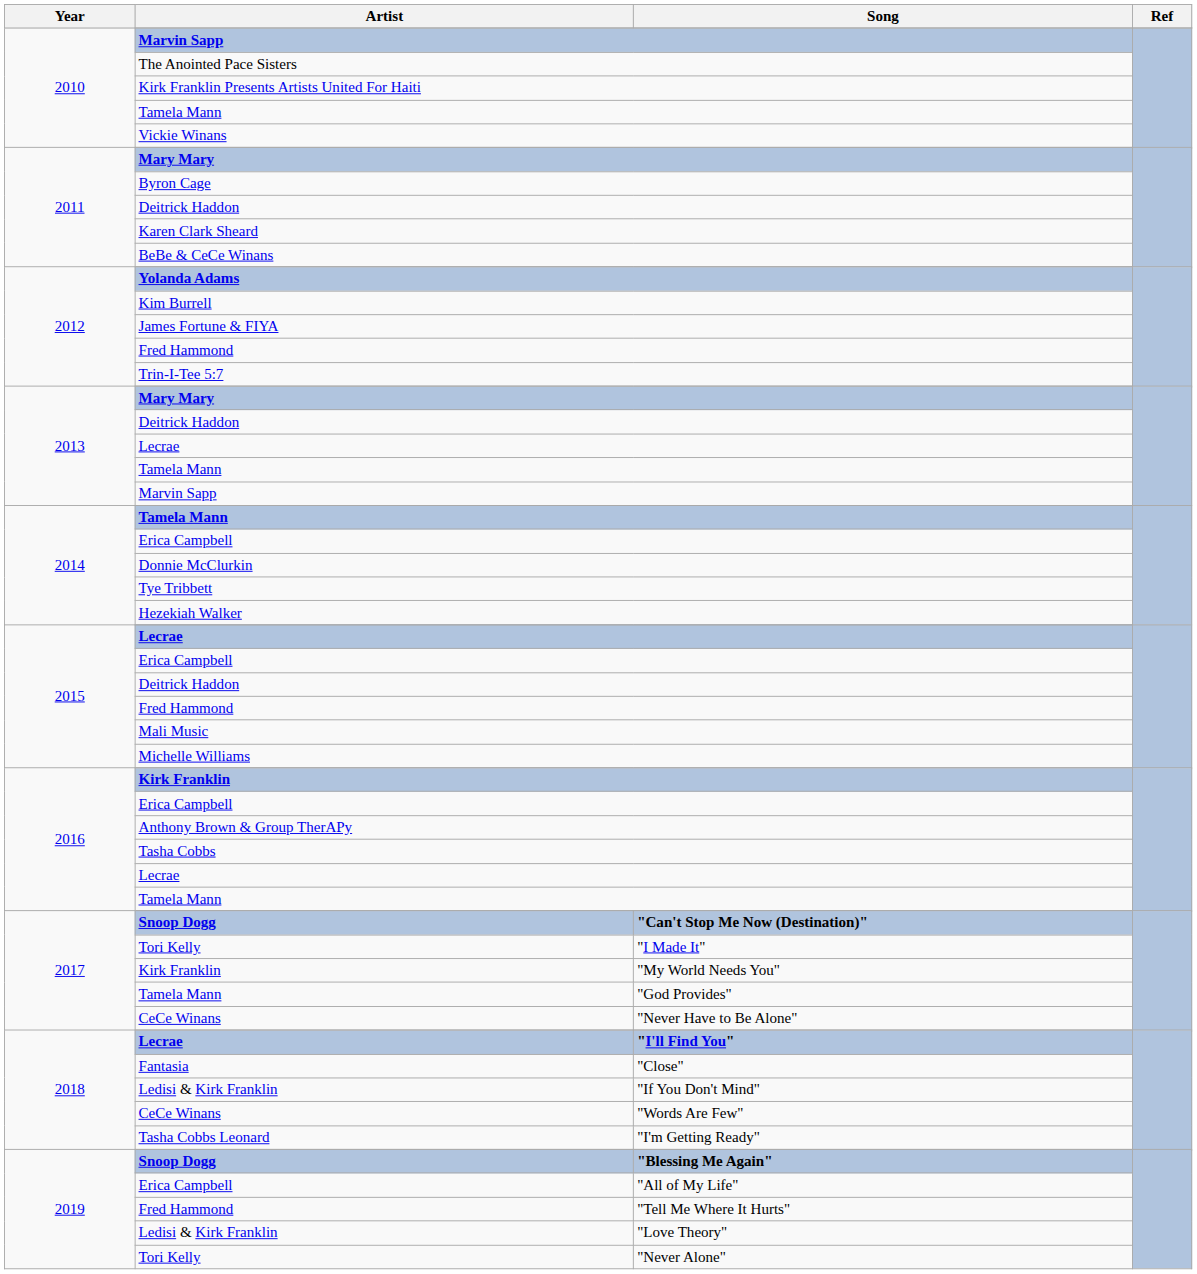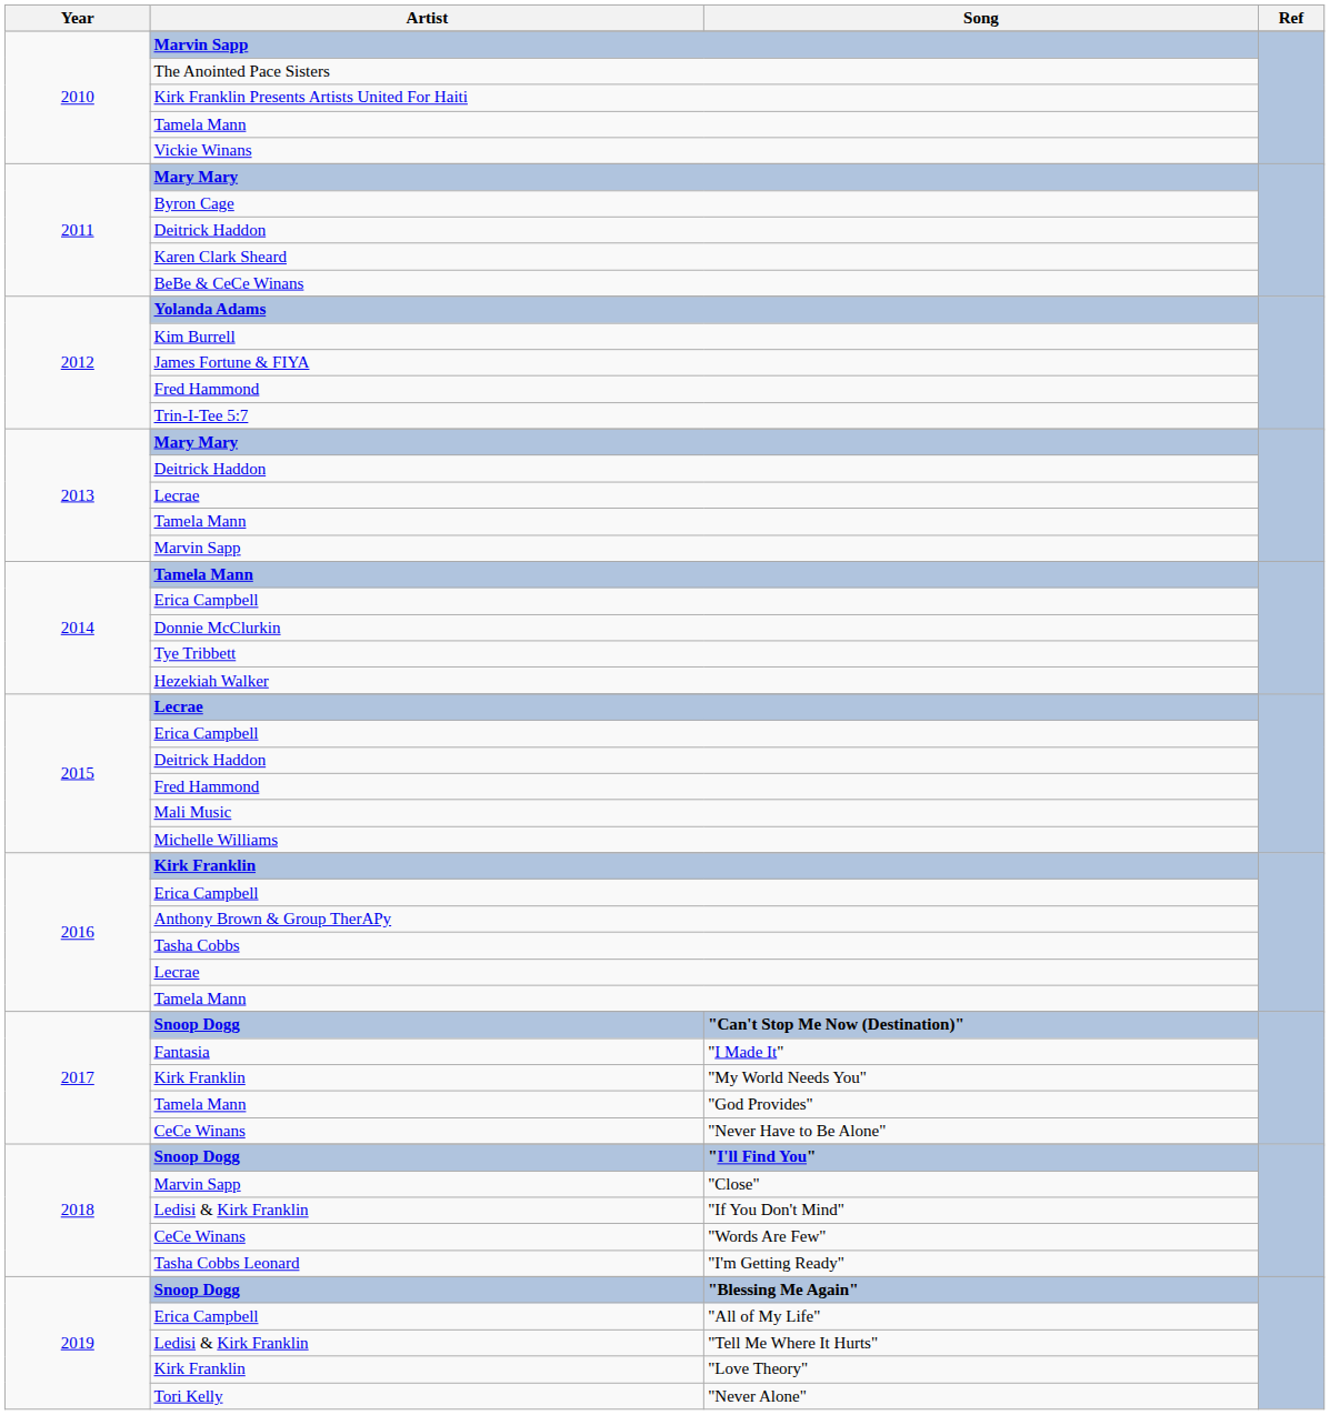 <table class="wikitable" style="width:100%;">
 <tr style="background:#bebebe;">
 <th style="width:11%;">Year</th>
 <th style="width:42%;">Artist</th>
 <th style="width:42%;">Song</th>
 <th style="width:5%;">Ref</th>
 </tr>
 <tr>
 <td rowspan="6" align="center"><a href='#'>2010</a></td>
 </tr>
 <tr style="background:#B0C4DE">
 <td colspan="2"><strong><a href='#'>Marvin Sapp</a></strong></td>
 <td rowspan="6" align="center"></td>
 </tr>
 <tr>
 <td colspan="2">The Anointed Pace Sisters</td>
 </tr>
 <tr>
 <td colspan="2"><a href='#'>Kirk Franklin Presents Artists United For Haiti</a></td>
 </tr>
 <tr>
 <td colspan="2"><a href='#'>Tamela Mann</a></td>
 </tr>
 <tr>
 <td colspan="2"><a href='#'>Vickie Winans</a></td>
 </tr>
 <tr>
 <td rowspan="6" align="center"><a href='#'>2011</a></td>
 </tr>
 <tr style="background:#B0C4DE">
 <td colspan="2"><strong><a href='#'>Mary Mary</a></strong></td>
 <td rowspan="6" align="center"></td>
 </tr>
 <tr>
 <td colspan="2"><a href='#'>Byron Cage</a></td>
 </tr>
 <tr>
 <td colspan="2"><a href='#'>Deitrick Haddon</a></td>
 </tr>
 <tr>
 <td colspan="2"><a href='#'>Karen Clark Sheard</a></td>
 </tr>
 <tr>
 <td colspan="2"><a href='#'>BeBe & CeCe Winans</a></td>
 </tr>
 <tr>
 <td rowspan="6" align="center"><a href='#'>2012</a></td>
 </tr>
 <tr style="background:#B0C4DE">
 <td colspan="2"><strong><a href='#'>Yolanda Adams</a></strong></td>
 <td rowspan="6" align="center"></td>
 </tr>
 <tr>
 <td colspan="2"><a href='#'>Kim Burrell</a></td>
 </tr>
 <tr>
 <td colspan="2"><a href='#'>James Fortune & FIYA</a></td>
 </tr>
 <tr>
 <td colspan="2"><a href='#'>Fred Hammond</a></td>
 </tr>
 <tr>
 <td colspan="2"><a href='#'>Trin-I-Tee 5:7</a></td>
 </tr>
 <tr>
 <td rowspan="6" align="center"><a href='#'>2013</a></td>
 </tr>
 <tr style="background:#B0C4DE">
 <td colspan="2"><strong><a href='#'>Mary Mary</a></strong></td>
 <td rowspan="6" align="center"></td>
 </tr>
 <tr>
 <td colspan="2"><a href='#'>Deitrick Haddon</a></td>
 </tr>
 <tr>
 <td colspan="2"><a href='#'>Lecrae</a></td>
 </tr>
 <tr>
 <td colspan="2"><a href='#'>Tamela Mann</a></td>
 </tr>
 <tr>
 <td colspan="2"><a href='#'>Marvin Sapp</a></td>
 </tr>
 <tr>
 <td rowspan="6" align="center"><a href='#'>2014</a></td>
 </tr>
 <tr style="background:#B0C4DE">
 <td colspan="2"><strong><a href='#'>Tamela Mann</a></strong></td>
 <td rowspan="6" align="center"></td>
 </tr>
 <tr>
 <td colspan="2"><a href='#'>Erica Campbell</a></td>
 </tr>
 <tr>
 <td colspan="2"><a href='#'>Donnie McClurkin</a></td>
 </tr>
 <tr>
 <td colspan="2"><a href='#'>Tye Tribbett</a></td>
 </tr>
 <tr>
 <td colspan="2"><a href='#'>Hezekiah Walker</a></td>
 </tr>
 <tr>
 <td rowspan="7" align="center"><a href='#'>2015</a></td>
 </tr>
 <tr style="background:#B0C4DE">
 <td colspan="2"><strong><a href='#'>Lecrae</a></strong></td>
 <td rowspan="7" align="center"></td>
 </tr>
 <tr>
 <td colspan="2"><a href='#'>Erica Campbell</a></td>
 </tr>
 <tr>
 <td colspan="2"><a href='#'>Deitrick Haddon</a></td>
 </tr>
 <tr>
 <td colspan="2"><a href='#'>Fred Hammond</a></td>
 </tr>
 <tr>
 <td colspan="2"><a href='#'>Mali Music</a></td>
 </tr>
 <tr>
 <td colspan="2"><a href='#'>Michelle Williams</a></td>
 </tr>
 <tr>
 <td rowspan="7" align="center"><a href='#'>2016</a></td>
 </tr>
 <tr style="background:#B0C4DE">
 <td colspan="2"><strong><a href='#'>Kirk Franklin</a></strong></td>
 <td rowspan="7" align="center"></td>
 </tr>
 <tr>
 <td colspan="2"><a href='#'>Erica Campbell</a></td>
 </tr>
 <tr>
 <td colspan="2"><a href='#'>Anthony Brown & Group TherAPy</a></td>
 </tr>
 <tr>
 <td colspan="2"><a href='#'>Tasha Cobbs</a></td>
 </tr>
 <tr>
 <td colspan="2"><a href='#'>Lecrae</a></td>
 </tr>
 <tr>
 <td colspan="2"><a href='#'>Tamela Mann</a></td>
 </tr>
 <tr>
 <td rowspan="6" align="center"><a href='#'>2017</a></td>
 </tr>
 <tr style="background:#B0C4DE">
 <td><strong><a href='#'>Snoop Dogg</a> </strong></td>
 <td><strong>"Can't Stop Me Now (Destination)"</strong></td>
 <td rowspan="6" align="center"></td>
 </tr>
 <tr>
-<td><a href='#'>Tori Kelly</a> </td>
+<td><a href='#'>Fantasia</a> </td>
 <td>"<a href='#'>I Made It</a>"</td>
 </tr>
 <tr>
 <td><a href='#'>Kirk Franklin</a> </td>
 <td>"My World Needs You"</td>
 </tr>
 <tr>
 <td><a href='#'>Tamela Mann</a></td>
 <td>"God Provides"</td>
 </tr>
 <tr>
 <td><a href='#'>CeCe Winans</a></td>
 <td>"Never Have to Be Alone"</td>
 </tr>
 <tr>
 <td rowspan="6" align="center"><a href='#'>2018</a></td>
 </tr>
 <tr style="background:#B0C4DE">
-<td><strong><a href='#'>Lecrae</a> </strong></td>
+<td><strong><a href='#'>Snoop Dogg</a> </strong></td>
 <td><strong>"<a href='#'>I'll Find You</a>"</strong></td>
 <td rowspan="6" align="center"></td>
 </tr>
 <tr>
-<td><a href='#'>Fantasia</a> </td>
+<td><a href='#'>Marvin Sapp</a></td>
 <td>"Close"</td>
 </tr>
 <tr>
 <td><a href='#'>Ledisi</a> & <a href='#'>Kirk Franklin</a></td>
 <td>"If You Don't Mind"</td>
 </tr>
 <tr>
 <td><a href='#'>CeCe Winans</a></td>
 <td>"Words Are Few"</td>
 </tr>
 <tr>
 <td><a href='#'>Tasha Cobbs Leonard</a> </td>
 <td>"I'm Getting Ready"</td>
 </tr>
 <tr>
 <td rowspan="6" align="center"><a href='#'>2019</a></td>
 </tr>
 <tr style="background:#B0C4DE">
 <td><strong><a href='#'>Snoop Dogg</a> </strong></td>
 <td><strong>"Blessing Me Again"</strong></td>
 <td rowspan="6" align="center"></td>
 </tr>
 <tr>
 <td><a href='#'>Erica Campbell</a> </td>
 <td>"All of My Life"</td>
 </tr>
 <tr>
-<td><a href='#'>Fred Hammond</a></td>
+<td><a href='#'>Ledisi</a> & <a href='#'>Kirk Franklin</a></td>
 <td>"Tell Me Where It Hurts"</td>
 </tr>
 <tr>
-<td><a href='#'>Ledisi</a> & <a href='#'>Kirk Franklin</a></td>
+<td><a href='#'>Kirk Franklin</a></td>
 <td>"Love Theory"</td>
 </tr>
 <tr>
 <td><a href='#'>Tori Kelly</a> </td>
 <td>"Never Alone"</td>
 </tr>
 </table>
